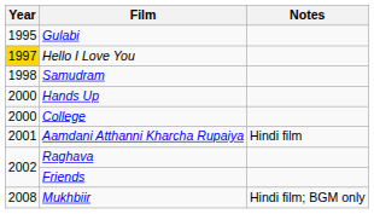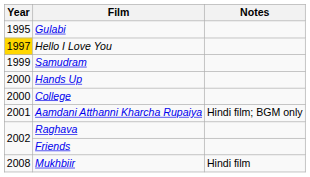 <table class="wikitable">
 <tr>
 <th>Year</th>
 <th>Film</th>
 <th>Notes</th>
 </tr>
 <tr>
 <td>1995</td>
 <td><em><a href='#'>Gulabi</a></em></td>
 <td></td>
 </tr>
 <tr>
 <td style="background: gold;">1997</td>
 <td><em>Hello I Love You</em></td>
 <td></td>
 </tr>
 <tr>
-<td>1998</td>
+<td>1999</td>
 <td><em><a href='#'>Samudram</a></em></td>
 <td></td>
 </tr>
 <tr>
 <td>2000</td>
 <td><em><a href='#'>Hands Up</a></em></td>
 <td></td>
 </tr>
 <tr>
 <td>2000</td>
 <td><a href='#'><em>College</em></a></td>
 <td></td>
 </tr>
 <tr>
 <td>2001</td>
 <td><em><a href='#'>Aamdani Atthanni Kharcha Rupaiya</a></em></td>
-<td>Hindi film</td>
+<td>Hindi film; BGM only</td>
 </tr>
 <tr>
 <td rowspan="2">2002</td>
 <td><em><a href='#'>Raghava</a></em></td>
 <td></td>
 </tr>
 <tr>
 <td><em><a href='#'>Friends</a></em></td>
 <td></td>
 </tr>
 <tr>
 <td>2008</td>
 <td><em><a href='#'>Mukhbiir</a></em></td>
-<td>Hindi film; BGM only</td>
+<td>Hindi film</td>
 </tr>
 </table>
